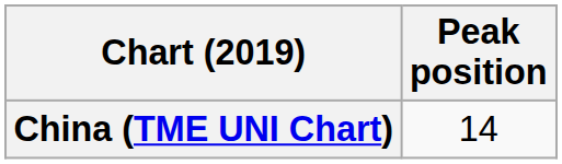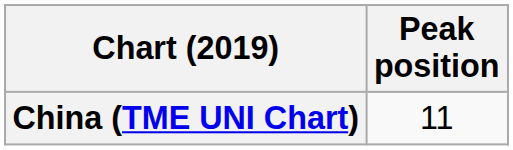 <table class="wikitable plainrowheaders sortable" style="text-align:center">
 <tr>
 <th scope="col">Chart (2019)</th>
 <th scope="col">Peak<br>position</th>
 </tr>
 <tr>
 <th scope="row">China (<a href='#'>TME UNI Chart</a>)</th>
-<td>14</td>
+<td>11</td>
 </tr>
 </table>
